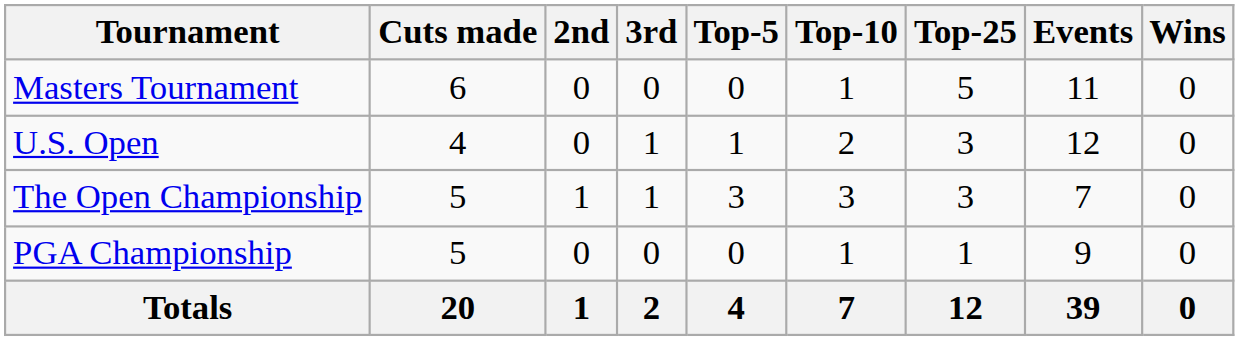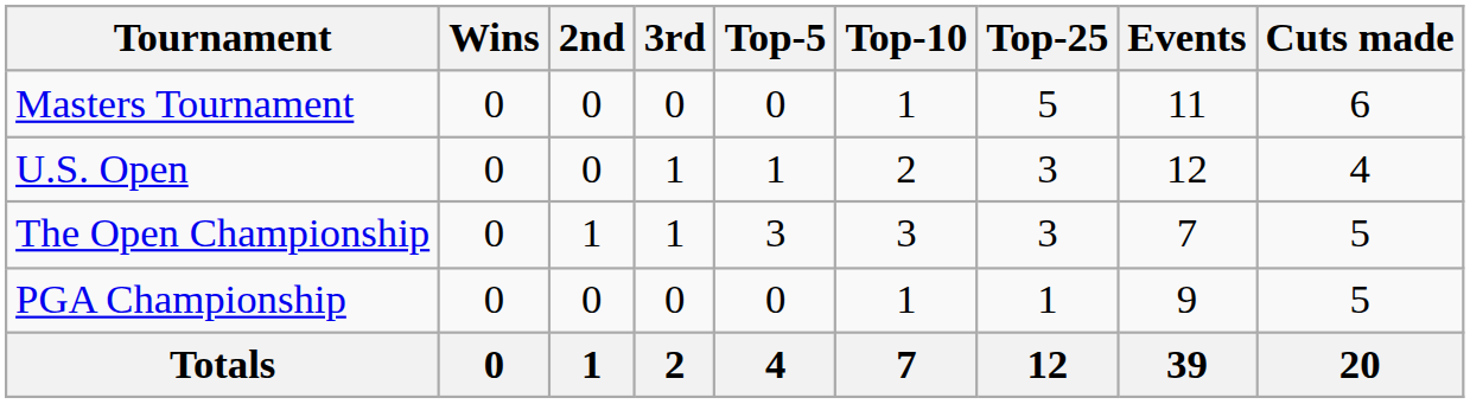 <table class=wikitable style=text-align:center>
 <tr>
 <th>Tournament</th>
-<th>Cuts made</th>
+<th>Wins</th>
 <th>2nd</th>
 <th>3rd</th>
 <th>Top-5</th>
 <th>Top-10</th>
 <th>Top-25</th>
 <th>Events</th>
-<th>Wins</th>
+<th>Cuts made</th>
 </tr>
 <tr>
 <td align=left><a href='#'>Masters Tournament</a></td>
-<td>6</td>
+<td>0</td>
 <td>0</td>
 <td>0</td>
 <td>0</td>
 <td>1</td>
 <td>5</td>
 <td>11</td>
-<td>0</td>
+<td>6</td>
 </tr>
 <tr>
 <td align=left><a href='#'>U.S. Open</a></td>
-<td>4</td>
+<td>0</td>
 <td>0</td>
 <td>1</td>
 <td>1</td>
 <td>2</td>
 <td>3</td>
 <td>12</td>
-<td>0</td>
+<td>4</td>
 </tr>
 <tr>
 <td align=left><a href='#'>The Open Championship</a></td>
-<td>5</td>
+<td>0</td>
 <td>1</td>
 <td>1</td>
 <td>3</td>
 <td>3</td>
 <td>3</td>
 <td>7</td>
-<td>0</td>
+<td>5</td>
 </tr>
 <tr>
 <td align=left><a href='#'>PGA Championship</a></td>
-<td>5</td>
+<td>0</td>
 <td>0</td>
 <td>0</td>
 <td>0</td>
 <td>1</td>
 <td>1</td>
 <td>9</td>
-<td>0</td>
+<td>5</td>
 </tr>
 <tr>
 <th>Totals</th>
-<th>20</th>
+<th>0</th>
 <th>1</th>
 <th>2</th>
 <th>4</th>
 <th>7</th>
 <th>12</th>
 <th>39</th>
-<th>0</th>
+<th>20</th>
 </tr>
 </table>
